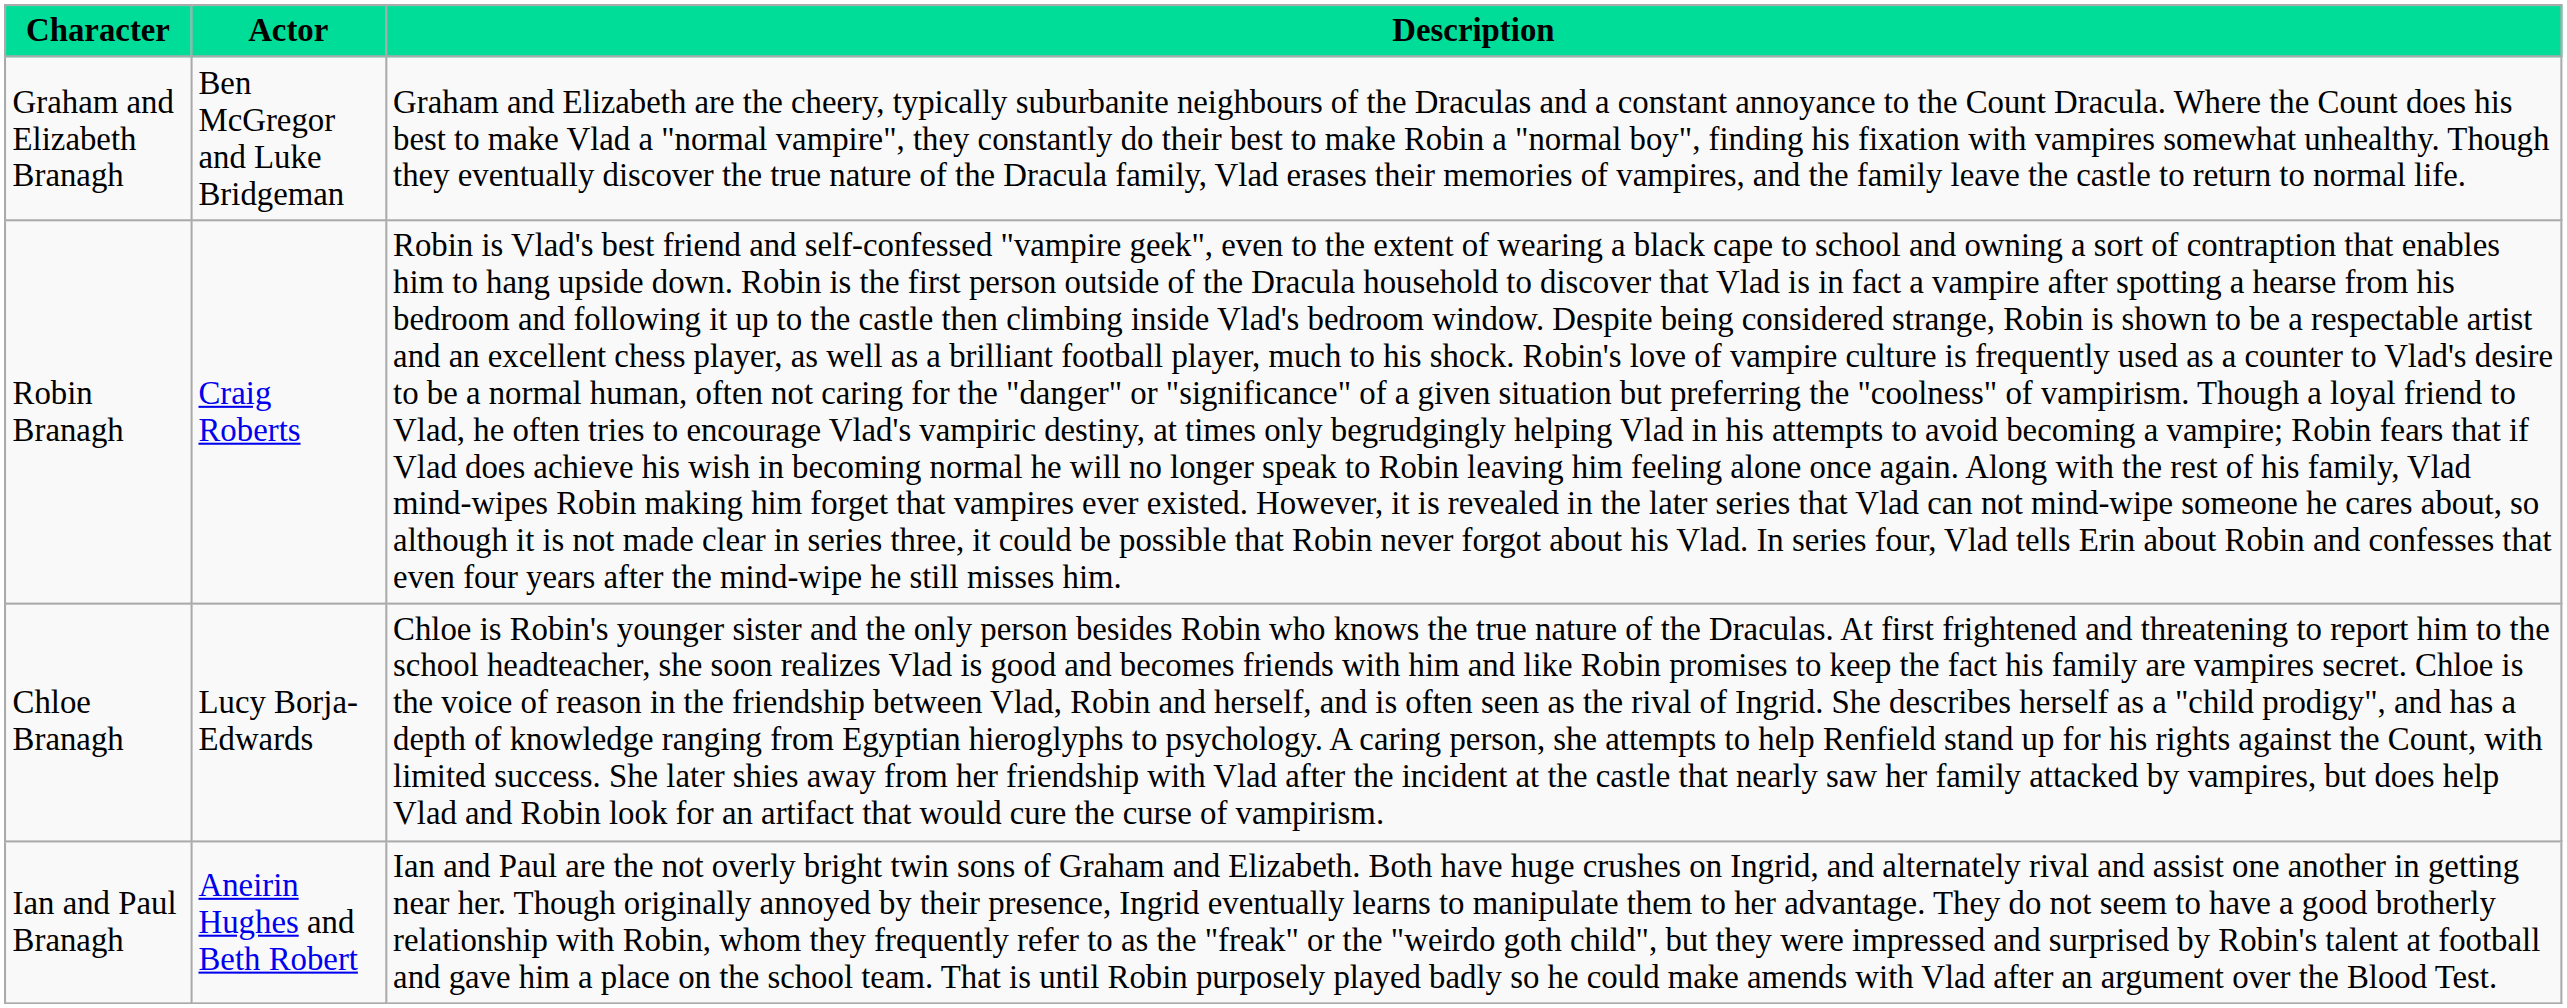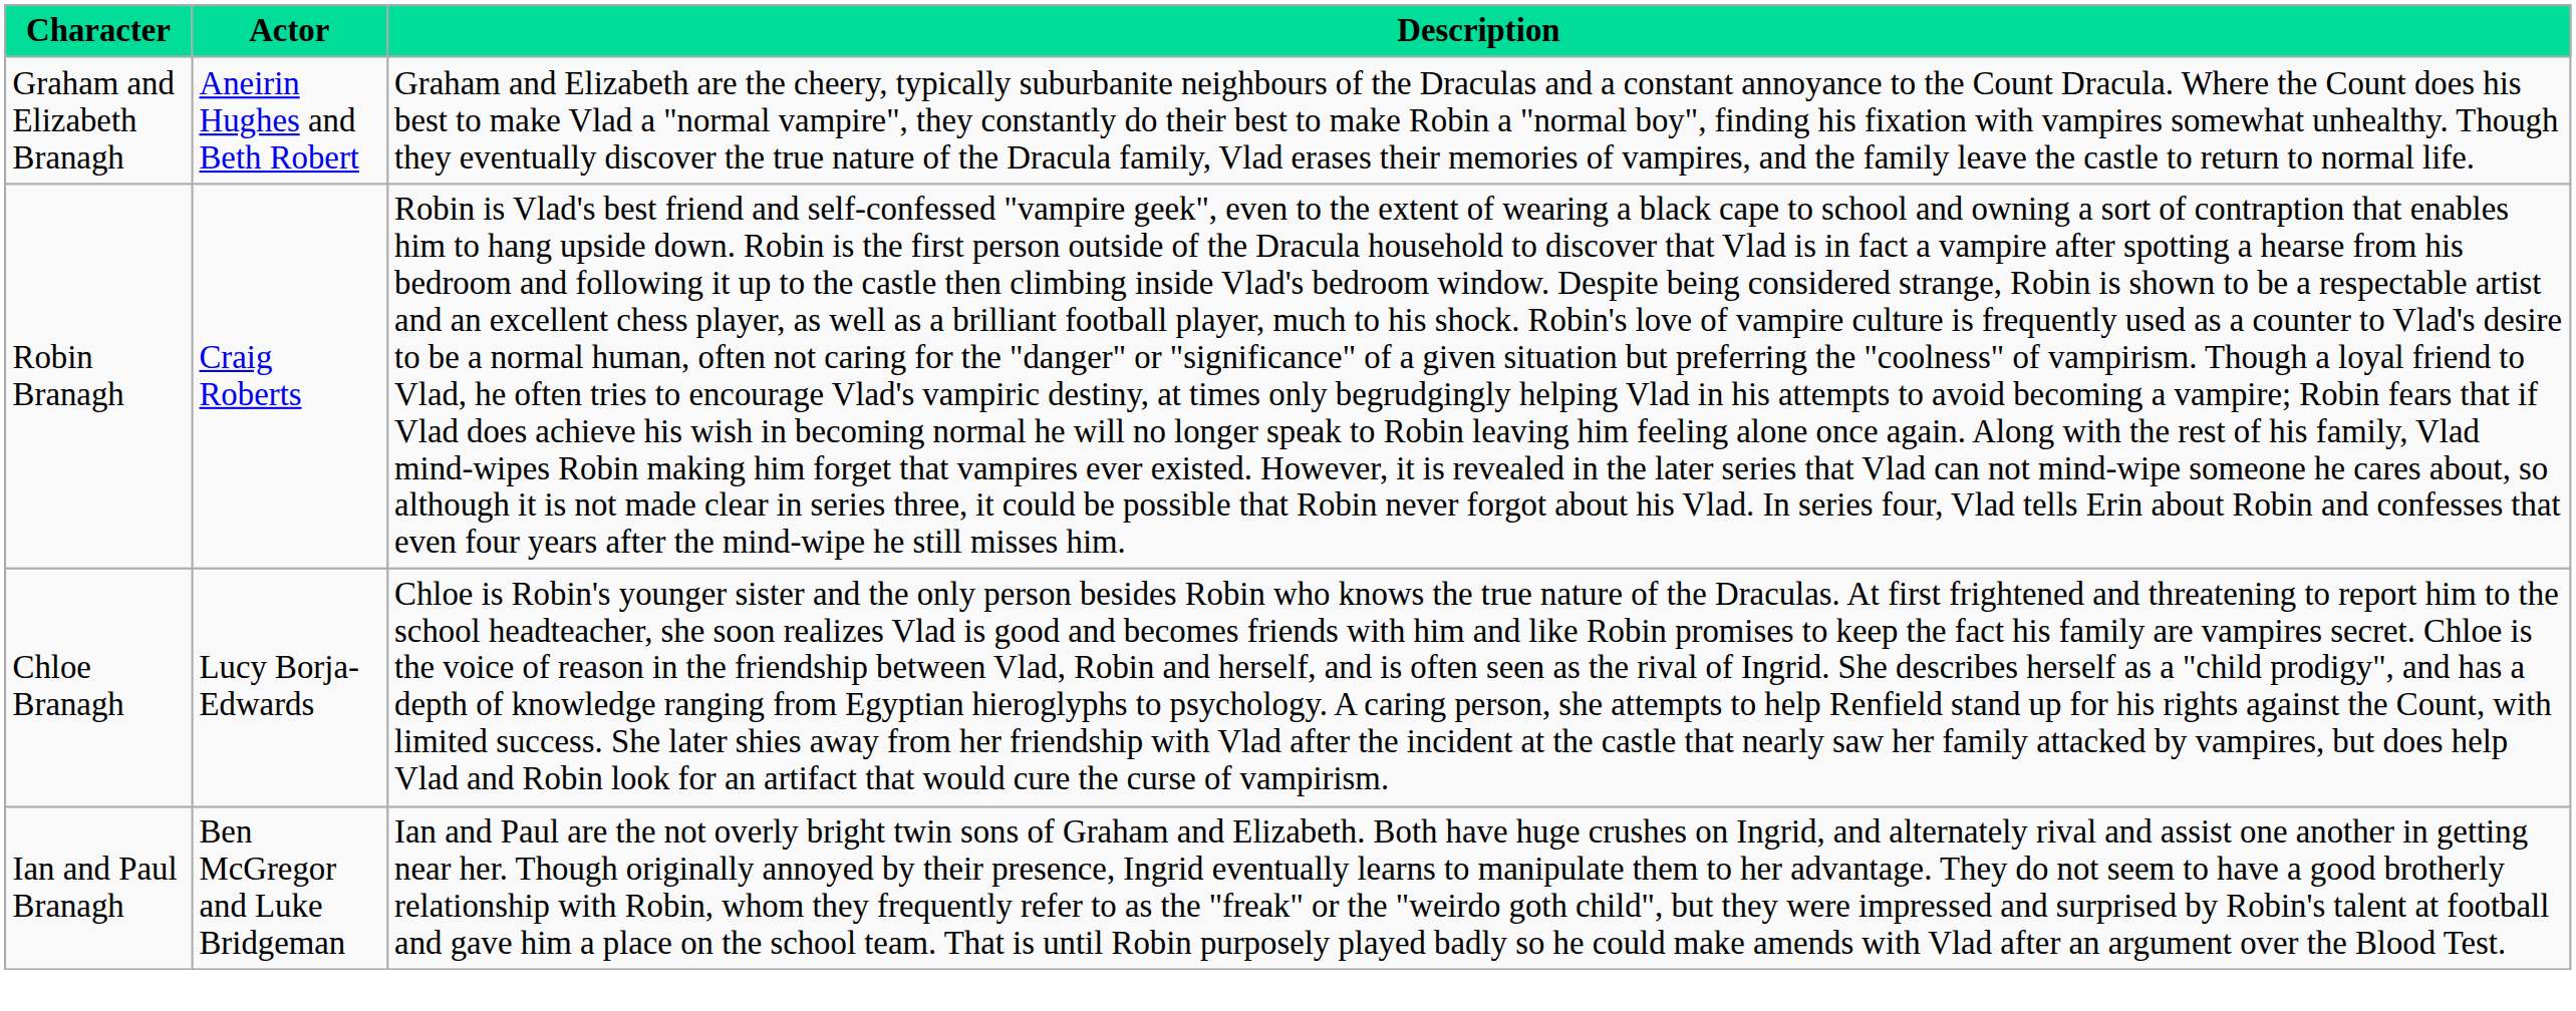 <table class="wikitable">
 <tr>
 <th style="background:#00DD99;">Character</th>
 <th style="background:#00DD99;">Actor</th>
 <th style="background:#00DD99;">Description</th>
 </tr>
 <tr>
 <td>Graham and Elizabeth Branagh</td>
-<td>Ben McGregor and Luke Bridgeman</td>
+<td><a href='#'>Aneirin Hughes</a> and <a href='#'>Beth Robert</a></td>
 <td>Graham and Elizabeth are the cheery, typically suburbanite neighbours of the Draculas and a constant annoyance to the Count Dracula. Where the Count does his best to make Vlad a "normal vampire", they constantly do their best to make Robin a "normal boy", finding his fixation with vampires somewhat unhealthy. Though they eventually discover the true nature of the Dracula family, Vlad erases their memories of vampires, and the family leave the castle to return to normal life.</td>
 </tr>
 <tr>
 <td>Robin Branagh</td>
 <td><a href='#'>Craig Roberts</a></td>
 <td>Robin is Vlad's best friend and self-confessed "vampire geek", even to the extent of wearing a black cape to school and owning a sort of contraption that enables him to hang upside down. Robin is the first person outside of the Dracula household to discover that Vlad is in fact a vampire after spotting a hearse from his bedroom and following it up to the castle then climbing inside Vlad's bedroom window. Despite being considered strange, Robin is shown to be a respectable artist and an excellent chess player, as well as a brilliant football player, much to his shock. Robin's love of vampire culture is frequently used as a counter to Vlad's desire to be a normal human, often not caring for the "danger" or "significance" of a given situation but preferring the "coolness" of vampirism. Though a loyal friend to Vlad, he often tries to encourage Vlad's vampiric destiny, at times only begrudgingly helping Vlad in his attempts to avoid becoming a vampire; Robin fears that if Vlad does achieve his wish in becoming normal he will no longer speak to Robin leaving him feeling alone once again. Along with the rest of his family, Vlad mind-wipes Robin making him forget that vampires ever existed. However, it is revealed in the later series that Vlad can not mind-wipe someone he cares about, so although it is not made clear in series three, it could be possible that Robin never forgot about his Vlad. In series four, Vlad tells Erin about Robin and confesses that even four years after the mind-wipe he still misses him.</td>
 </tr>
 <tr>
 <td>Chloe Branagh</td>
 <td>Lucy Borja-Edwards</td>
 <td>Chloe is Robin's younger sister and the only person besides Robin who knows the true nature of the Draculas. At first frightened and threatening to report him to the school headteacher, she soon realizes Vlad is good and becomes friends with him and like Robin promises to keep the fact his family are vampires secret. Chloe is the voice of reason in the friendship between Vlad, Robin and herself, and is often seen as the rival of Ingrid. She describes herself as a "child prodigy", and has a depth of knowledge ranging from Egyptian hieroglyphs to psychology. A caring person, she attempts to help Renfield stand up for his rights against the Count, with limited success. She later shies away from her friendship with Vlad after the incident at the castle that nearly saw her family attacked by vampires, but does help Vlad and Robin look for an artifact that would cure the curse of vampirism.</td>
 </tr>
 <tr>
 <td>Ian and Paul Branagh</td>
-<td><a href='#'>Aneirin Hughes</a> and <a href='#'>Beth Robert</a></td>
+<td>Ben McGregor and Luke Bridgeman</td>
 <td>Ian and Paul are the not overly bright twin sons of Graham and Elizabeth. Both have huge crushes on Ingrid, and alternately rival and assist one another in getting near her. Though originally annoyed by their presence, Ingrid eventually learns to manipulate them to her advantage. They do not seem to have a good brotherly relationship with Robin, whom they frequently refer to as the "freak" or the "weirdo goth child", but they were impressed and surprised by Robin's talent at football and gave him a place on the school team. That is until Robin purposely played badly so he could make amends with Vlad after an argument over the Blood Test.</td>
 </tr>
 </table>
